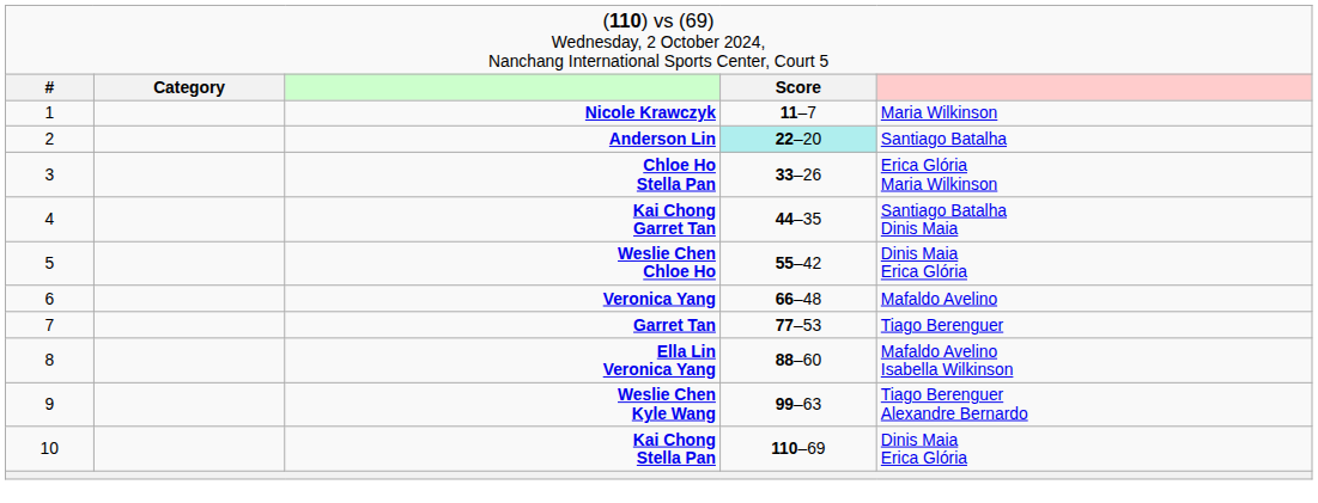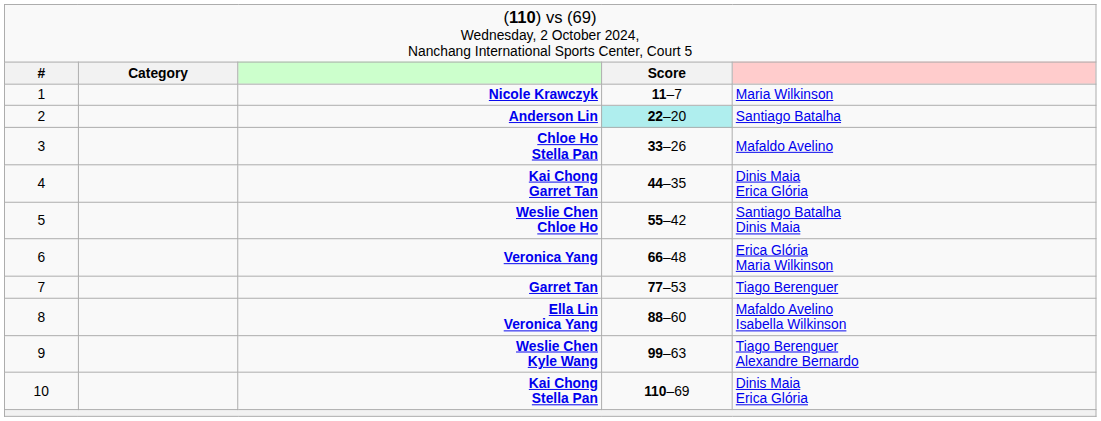 <table class="wikitable mw-collapsible mw-collapsed" style="font-size:90%; text-align:center" width="90%">
 <tr>
 <td colspan="5"><big>(<strong>110</strong>) <strong></strong> vs  (69)</big><br>Wednesday, 2 October 2024, <br>Nanchang International Sports Center, Court 5</td>
 </tr>
 <tr>
 <th width="25">#</th>
 <th width="50">Category</th>
 <th style="background-color:#CCFFCC" width="150"></th>
 <th width="50">Score<br></th>
 <th style="background-color:#FFCCCC" width="150"></th>
 </tr>
 <tr>
 <td>1</td>
 <td></td>
 <td align="right"><strong><a href='#'>Nicole Krawczyk</a> </strong></td>
 <td><strong>11</strong>–7<br></td>
 <td align="left"> <a href='#'>Maria Wilkinson</a></td>
 </tr>
 <tr>
 <td>2</td>
 <td></td>
 <td align="right"><strong><a href='#'>Anderson Lin</a></strong> </td>
 <td style="background: paleturquoise;"><strong>22</strong>–20<br></td>
 <td align="left"> <a href='#'>Santiago Batalha</a></td>
 </tr>
 <tr>
 <td>3</td>
 <td></td>
 <td align="right"><strong><a href='#'>Chloe Ho</a> <br><a href='#'>Stella Pan</a> </strong></td>
 <td><strong>33</strong>–26<br></td>
-<td align="left"> <a href='#'>Erica Glória</a><br> <a href='#'>Maria Wilkinson</a></td>
+<td align="left"> <a href='#'>Mafaldo Avelino</a></td>
 </tr>
 <tr>
 <td>4</td>
 <td></td>
 <td align="right"><strong><a href='#'>Kai Chong</a> <br><a href='#'>Garret Tan</a> </strong></td>
 <td><strong>44</strong>–35<br></td>
-<td align="left"> <a href='#'>Santiago Batalha</a><br> <a href='#'>Dinis Maia</a></td>
+<td align="left"> <a href='#'>Dinis Maia</a><br> <a href='#'>Erica Glória</a></td>
 </tr>
 <tr>
 <td>5</td>
 <td></td>
 <td align="right"><strong><a href='#'>Weslie Chen</a> <br><a href='#'>Chloe Ho</a> </strong></td>
 <td><strong>55</strong>–42<br></td>
-<td align="left"> <a href='#'>Dinis Maia</a><br> <a href='#'>Erica Glória</a></td>
+<td align="left"> <a href='#'>Santiago Batalha</a><br> <a href='#'>Dinis Maia</a></td>
 </tr>
 <tr>
 <td>6</td>
 <td></td>
 <td align="right"><strong><a href='#'>Veronica Yang</a> </strong></td>
 <td><strong>66</strong>–48<br></td>
-<td align="left"> <a href='#'>Mafaldo Avelino</a></td>
+<td align="left"> <a href='#'>Erica Glória</a><br> <a href='#'>Maria Wilkinson</a></td>
 </tr>
 <tr>
 <td>7</td>
 <td></td>
 <td align="right"><strong><a href='#'>Garret Tan</a> </strong></td>
 <td><strong>77</strong>–53<br></td>
 <td align="left"> <a href='#'>Tiago Berenguer</a></td>
 </tr>
 <tr>
 <td>8</td>
 <td></td>
 <td align="right"><strong><a href='#'>Ella Lin</a> <br><a href='#'>Veronica Yang</a> </strong></td>
 <td><strong>88</strong>–60<br></td>
 <td align="left"> <a href='#'>Mafaldo Avelino</a><br> <a href='#'>Isabella Wilkinson</a></td>
 </tr>
 <tr>
 <td>9</td>
 <td></td>
 <td align="right"><strong><a href='#'>Weslie Chen</a> <br><a href='#'>Kyle Wang</a> </strong></td>
 <td><strong>99</strong>–63<br></td>
 <td align="left"> <a href='#'>Tiago Berenguer</a><br> <a href='#'>Alexandre Bernardo</a></td>
 </tr>
 <tr>
 <td>10</td>
 <td></td>
 <td align="right"><strong><a href='#'>Kai Chong</a> <br><a href='#'>Stella Pan</a> </strong></td>
 <td><strong>110</strong>–69<br></td>
 <td align="left"> <a href='#'>Dinis Maia</a><br> <a href='#'>Erica Glória</a></td>
 </tr>
 <tr>
 <th colspan="5"></th>
 </tr>
 </table>
